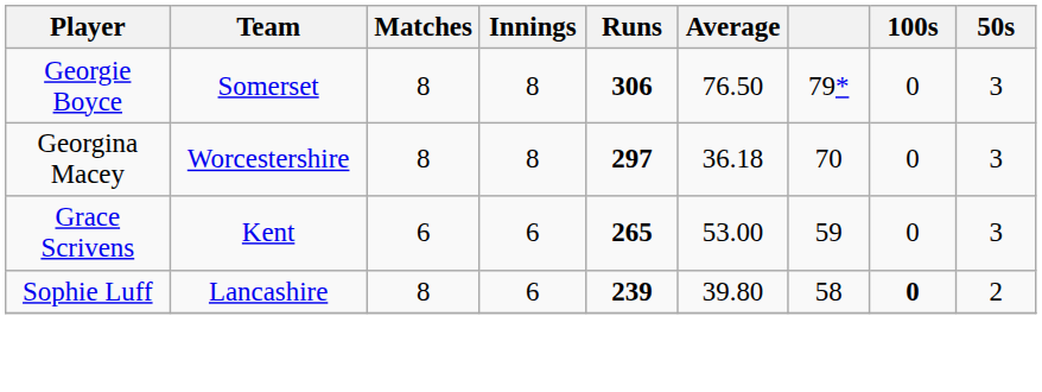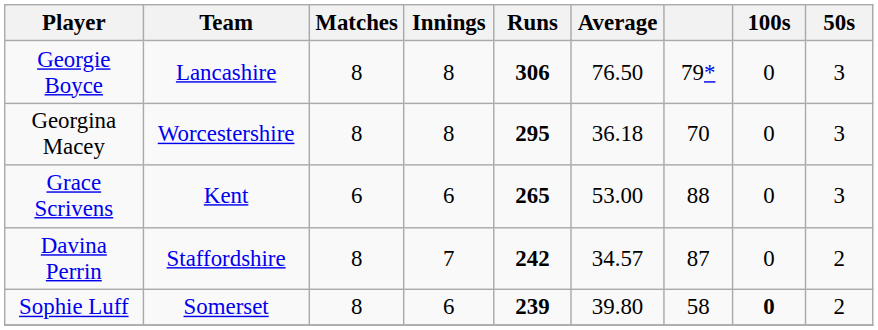 <table class="wikitable" style="text-align:center;">
 <tr>
 <th width=125>Player</th>
 <th width=125>Team</th>
 <th width=60>Matches</th>
 <th width=60>Innings</th>
 <th width=60>Runs</th>
 <th width=60>Average</th>
 <th width=60></th>
 <th width=60>100s</th>
 <th width=60>50s</th>
 </tr>
 <tr>
 <td><a href='#'>Georgie Boyce</a></td>
-<td><a href='#'>Somerset</a></td>
+<td><a href='#'>Lancashire</a></td>
 <td>8</td>
 <td>8</td>
 <td><strong>306</strong></td>
 <td>76.50</td>
 <td>79<a href='#'>*</a></td>
 <td>0</td>
 <td>3</td>
 </tr>
 <tr>
 <td>Georgina Macey</td>
 <td><a href='#'>Worcestershire</a></td>
 <td>8</td>
 <td>8</td>
-<td><strong>297</strong></td>
+<td><strong>295</strong></td>
 <td>36.18</td>
 <td>70</td>
 <td>0</td>
 <td>3</td>
 </tr>
 <tr>
 <td><a href='#'>Grace Scrivens</a></td>
 <td><a href='#'>Kent</a></td>
 <td>6</td>
 <td>6</td>
 <td><strong>265</strong></td>
 <td>53.00</td>
-<td>59</td>
+<td>88</td>
 <td>0</td>
 <td>3</td>
 </tr>
 <tr>
+<td><a href='#'>Davina Perrin</a></td>
+<td><a href='#'>Staffordshire</a></td>
+<td>8</td>
+<td>7</td>
+<td><strong>242</strong></td>
+<td>34.57</td>
+<td>87</td>
+<td>0</td>
+<td>2</td>
+</tr>
+<tr>
 <td><a href='#'>Sophie Luff</a></td>
-<td><a href='#'>Lancashire</a></td>
+<td><a href='#'>Somerset</a></td>
 <td>8</td>
 <td>6</td>
 <td><strong>239</strong></td>
 <td>39.80</td>
 <td>58</td>
 <td><strong>0</strong></td>
 <td>2</td>
 </tr>
 <tr>
 </tr>
 </table>
